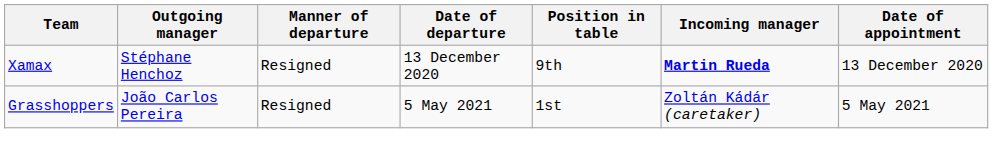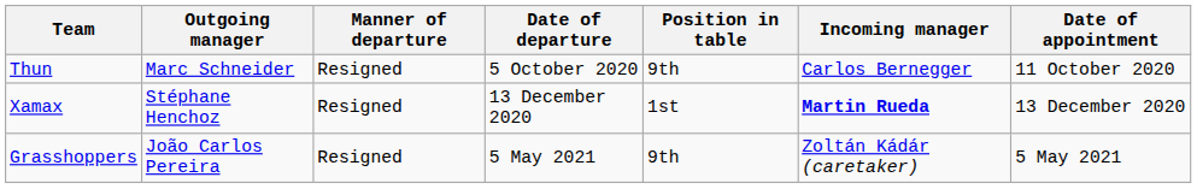 <table class="wikitable">
 <tr>
 <th>Team</th>
 <th>Outgoing manager</th>
 <th>Manner of departure</th>
 <th>Date of departure</th>
 <th>Position in table</th>
 <th>Incoming manager</th>
 <th>Date of appointment</th>
 </tr>
 <tr>
+<td><a href='#'>Thun</a></td>
+<td> <a href='#'>Marc Schneider</a></td>
+<td>Resigned</td>
+<td>5 October 2020</td>
+<td>9th</td>
+<td> <a href='#'>Carlos Bernegger</a></td>
+<td>11 October 2020</td>
+</tr>
+<tr>
 <td><a href='#'>Xamax</a></td>
 <td> <a href='#'>Stéphane Henchoz</a></td>
 <td>Resigned</td>
 <td>13 December 2020</td>
-<td>9th</td>
+<td>1st</td>
 <td><strong> <a href='#'>Martin Rueda</a></strong></td>
 <td>13 December 2020</td>
 </tr>
 <tr>
 <td><a href='#'>Grasshoppers</a></td>
 <td> <a href='#'>João Carlos Pereira</a></td>
 <td>Resigned</td>
 <td>5 May 2021</td>
-<td>1st</td>
+<td>9th</td>
 <td> <a href='#'>Zoltán Kádár</a> <em>(caretaker)</em></td>
 <td>5 May 2021</td>
 </tr>
 </table>
